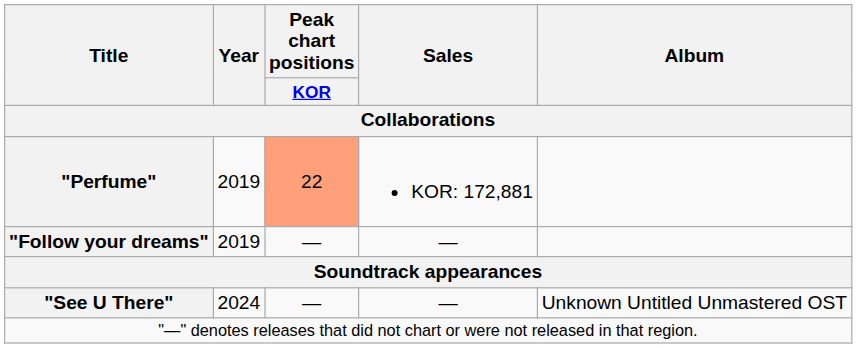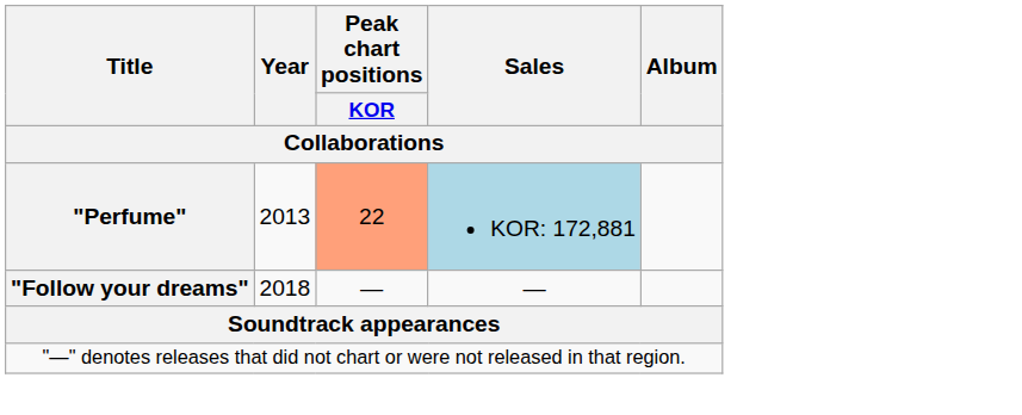 <table class="wikitable plainrowheaders" style="text-align:center" border="1">
 <tr>
 <th scope="col" rowspan="2">Title</th>
 <th scope="col" rowspan="2">Year</th>
 <th scope="col">Peak chart positions</th>
 <th scope="col" rowspan="2">Sales</th>
 <th scope="col" rowspan="2">Album</th>
 </tr>
 <tr>
 <th scope="col" style="width:3em;font-size:90%"><a href='#'>KOR</a><br></th>
 </tr>
 <tr>
 <th colspan="5">Collaborations</th>
 </tr>
 <tr>
 <th scope="row">"Perfume"<br></th>
-<td>2019</td>
+<td>2013</td>
 <td style="background: lightsalmon;">22</td>
-<td><br><ul><li>KOR: 172,881</li></ul></td>
+<td style="background: lightblue;"><br><ul><li>KOR: 172,881</li></ul></td>
 <td></td>
 </tr>
 <tr>
 <th scope="row">"Follow your dreams"<br></th>
-<td>2019</td>
+<td>2018</td>
 <td>—</td>
 <td>—</td>
 <td></td>
 </tr>
 <tr>
 <th colspan="5">Soundtrack appearances</th>
 </tr>
 <tr>
-<th scope="row">"See U There"<br></th>
-<td>2024</td>
-<td>—</td>
-<td>—</td>
-<td>Unknown Untitled Unmastered OST</td>
-</tr>
-<tr>
 <td colspan="5" style="font-size:85%">"—" denotes releases that did not chart or were not released in that region.</td>
 </tr>
 </table>
